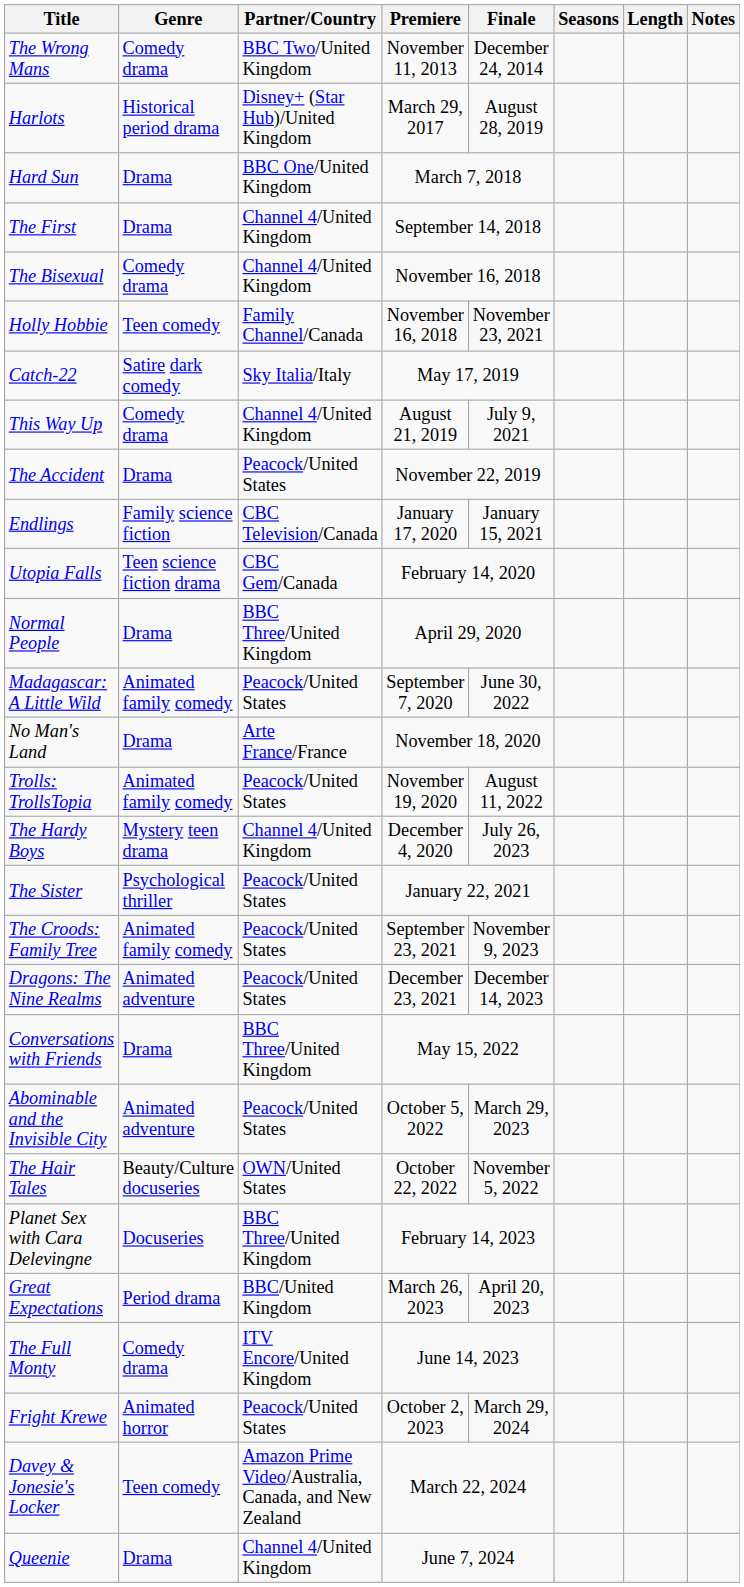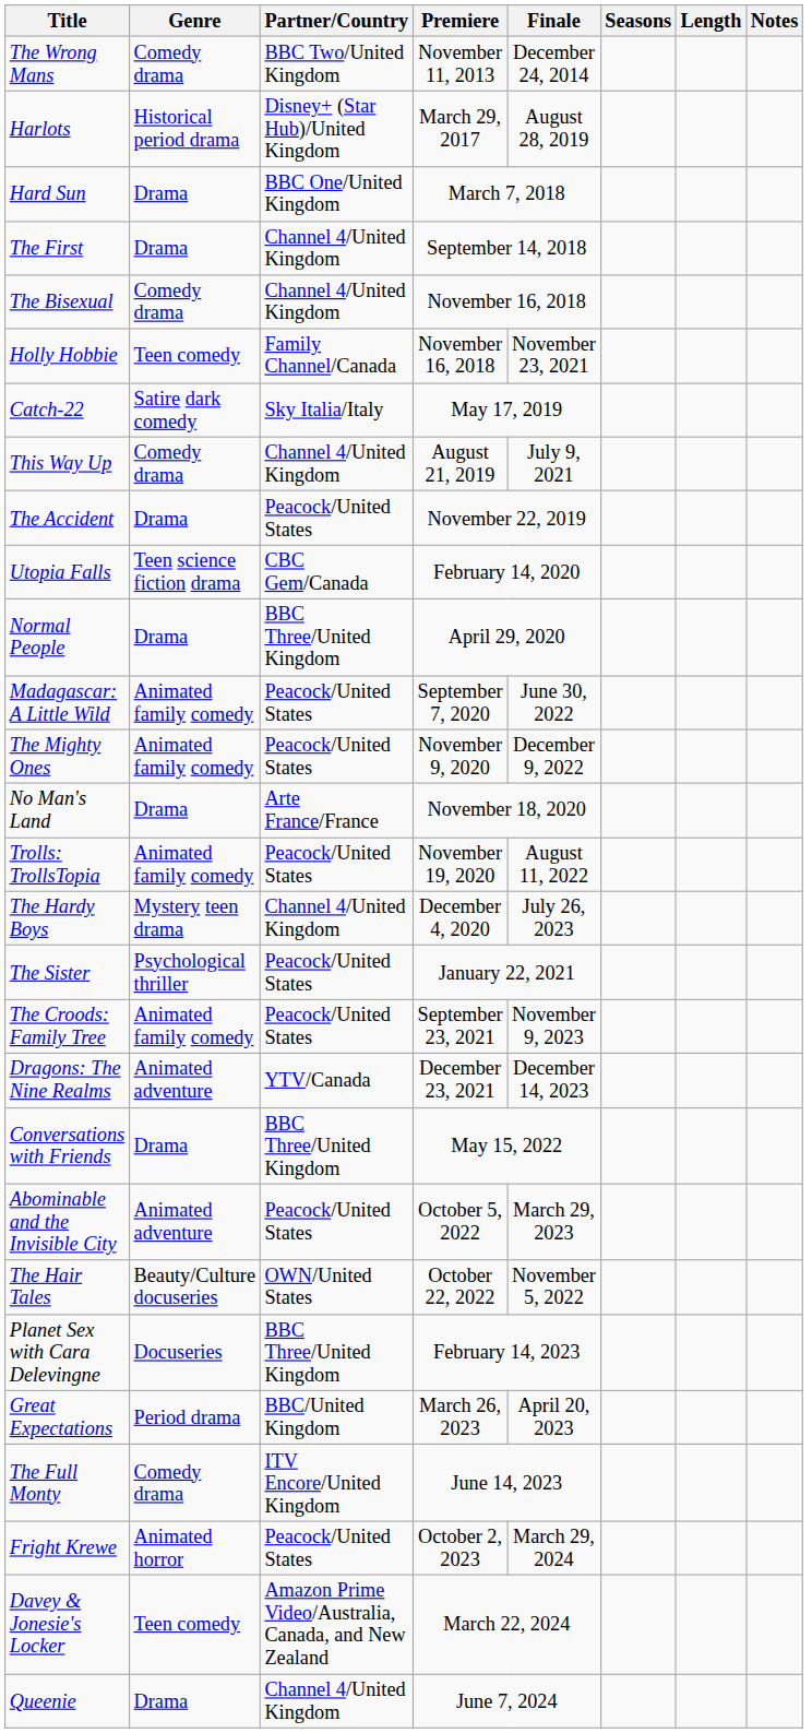 <table class="wikitable sortable" style="width:100%;">
 <tr>
 <th scope="col" style="width:25%;">Title</th>
 <th>Genre</th>
 <th>Partner/Country</th>
 <th>Premiere</th>
 <th>Finale</th>
 <th>Seasons</th>
 <th>Length</th>
 <th>Notes</th>
 </tr>
 <tr>
 <td><em><a href='#'>The Wrong Mans</a></em></td>
 <td><a href='#'>Comedy drama</a></td>
 <td><a href='#'>BBC Two</a>/United Kingdom</td>
 <td style="text-align:center">November 11, 2013</td>
 <td style="text-align:center">December 24, 2014</td>
 <td></td>
 <td></td>
 <td></td>
 </tr>
 <tr>
 <td><em><a href='#'>Harlots</a></em></td>
 <td><a href='#'>Historical period drama</a></td>
 <td><a href='#'>Disney+</a> (<a href='#'>Star Hub</a>)/United Kingdom</td>
 <td style="text-align:center">March 29, 2017</td>
 <td style="text-align:center">August 28, 2019</td>
 <td></td>
 <td></td>
 <td></td>
 </tr>
 <tr>
 <td><em><a href='#'>Hard Sun</a></em></td>
 <td><a href='#'>Drama</a></td>
 <td><a href='#'>BBC One</a>/United Kingdom</td>
 <td colspan="2" style="text-align:center">March 7, 2018</td>
 <td></td>
 <td></td>
 <td></td>
 </tr>
 <tr>
 <td><em><a href='#'>The First</a></em></td>
 <td><a href='#'>Drama</a></td>
 <td><a href='#'>Channel 4</a>/United Kingdom</td>
 <td colspan="2" style="text-align:center">September 14, 2018</td>
 <td></td>
 <td></td>
 <td></td>
 </tr>
 <tr>
 <td><em><a href='#'>The Bisexual</a></em></td>
 <td><a href='#'>Comedy drama</a></td>
 <td><a href='#'>Channel 4</a>/United Kingdom</td>
 <td colspan="2" style="text-align:center">November 16, 2018</td>
 <td></td>
 <td></td>
 <td></td>
 </tr>
 <tr>
 <td><em><a href='#'>Holly Hobbie</a></em></td>
 <td><a href='#'>Teen comedy</a></td>
 <td><a href='#'>Family Channel</a>/Canada</td>
 <td style="text-align:center">November 16, 2018</td>
 <td style="text-align:center">November 23, 2021</td>
 <td></td>
 <td></td>
 <td></td>
 </tr>
 <tr>
 <td><em><a href='#'>Catch-22</a></em></td>
 <td><a href='#'>Satire</a> <a href='#'>dark comedy</a></td>
 <td><a href='#'>Sky Italia</a>/Italy</td>
 <td colspan="2" style="text-align:center">May 17, 2019</td>
 <td></td>
 <td></td>
 <td></td>
 </tr>
 <tr>
 <td><em><a href='#'>This Way Up</a></em></td>
 <td><a href='#'>Comedy drama</a></td>
 <td><a href='#'>Channel 4</a>/United Kingdom</td>
 <td style="text-align:center">August 21, 2019</td>
 <td style="text-align:center">July 9, 2021</td>
 <td></td>
 <td></td>
 <td></td>
 </tr>
 <tr>
 <td><em><a href='#'>The Accident</a></em></td>
 <td><a href='#'>Drama</a></td>
 <td><a href='#'>Peacock</a>/United States</td>
 <td colspan="2" style="text-align:center">November 22, 2019</td>
 <td></td>
 <td></td>
 <td></td>
 </tr>
 <tr>
-<td><em><a href='#'>Endlings</a></em></td>
-<td><a href='#'>Family</a> <a href='#'>science fiction</a></td>
-<td><a href='#'>CBC Television</a>/Canada</td>
-<td style="text-align:center">January 17, 2020</td>
-<td style="text-align:center">January 15, 2021</td>
-<td></td>
-<td></td>
-<td></td>
-</tr>
-<tr>
 <td><em><a href='#'>Utopia Falls</a></em></td>
 <td><a href='#'>Teen</a> <a href='#'>science fiction</a> <a href='#'>drama</a></td>
 <td><a href='#'>CBC Gem</a>/Canada</td>
 <td colspan="2" style="text-align:center">February 14, 2020</td>
 <td></td>
 <td></td>
 <td></td>
 </tr>
 <tr>
 <td><em><a href='#'>Normal People</a></em></td>
 <td><a href='#'>Drama</a></td>
 <td><a href='#'>BBC Three</a>/United Kingdom</td>
 <td colspan="2" style="text-align:center">April 29, 2020</td>
 <td></td>
 <td></td>
 <td></td>
 </tr>
 <tr>
 <td><em><a href='#'>Madagascar: A Little Wild</a></em></td>
 <td><a href='#'>Animated</a> <a href='#'>family</a> <a href='#'>comedy</a></td>
 <td><a href='#'>Peacock</a>/United States</td>
 <td style="text-align:center">September 7, 2020</td>
 <td style="text-align:center">June 30, 2022</td>
+<td></td>
+<td></td>
+<td></td>
+</tr>
+<tr>
+<td><em><a href='#'>The Mighty Ones</a></em></td>
+<td><a href='#'>Animated</a> <a href='#'>family</a> <a href='#'>comedy</a></td>
+<td><a href='#'>Peacock</a>/United States</td>
+<td style="text-align:center">November 9, 2020</td>
+<td style="text-align:center">December 9, 2022</td>
 <td></td>
 <td></td>
 <td></td>
 </tr>
 <tr>
 <td><em>No Man's Land</em></td>
 <td><a href='#'>Drama</a></td>
 <td><a href='#'>Arte France</a>/France</td>
 <td colspan="2" style="text-align:center">November 18, 2020</td>
 <td></td>
 <td></td>
 <td></td>
 </tr>
 <tr>
 <td><em><a href='#'>Trolls: TrollsTopia</a></em></td>
 <td><a href='#'>Animated</a> <a href='#'>family</a> <a href='#'>comedy</a></td>
 <td><a href='#'>Peacock</a>/United States</td>
 <td style="text-align:center">November 19, 2020</td>
 <td style="text-align:center">August 11, 2022</td>
 <td></td>
 <td></td>
 <td></td>
 </tr>
 <tr>
 <td><em><a href='#'>The Hardy Boys</a></em></td>
 <td><a href='#'>Mystery</a> <a href='#'>teen drama</a></td>
 <td><a href='#'>Channel 4</a>/United Kingdom</td>
 <td style="text-align:center">December 4, 2020</td>
 <td style="text-align:center">July 26, 2023</td>
 <td></td>
 <td></td>
 <td></td>
 </tr>
 <tr>
 <td><em><a href='#'>The Sister</a></em></td>
 <td><a href='#'>Psychological thriller</a></td>
 <td><a href='#'>Peacock</a>/United States</td>
 <td colspan="2" style="text-align:center">January 22, 2021</td>
 <td></td>
 <td></td>
 <td></td>
 </tr>
 <tr>
 <td><em><a href='#'>The Croods: Family Tree</a></em></td>
 <td><a href='#'>Animated</a> <a href='#'>family</a> <a href='#'>comedy</a></td>
 <td><a href='#'>Peacock</a>/United States</td>
 <td style="text-align:center">September 23, 2021</td>
 <td style="text-align:center">November 9, 2023</td>
 <td></td>
 <td></td>
 <td></td>
 </tr>
 <tr>
 <td><em><a href='#'>Dragons: The Nine Realms</a></em></td>
 <td><a href='#'>Animated</a> <a href='#'>adventure</a></td>
-<td><a href='#'>Peacock</a>/United States</td>
+<td><a href='#'>YTV</a>/Canada</td>
 <td style="text-align:center">December 23, 2021</td>
 <td style="text-align:center">December 14, 2023</td>
 <td></td>
 <td></td>
 <td></td>
 </tr>
 <tr>
 <td><em><a href='#'>Conversations with Friends</a></em></td>
 <td><a href='#'>Drama</a></td>
 <td><a href='#'>BBC Three</a>/United Kingdom</td>
 <td colspan="2" style="text-align:center">May 15, 2022</td>
 <td></td>
 <td></td>
 <td></td>
 </tr>
 <tr>
 <td><em><a href='#'>Abominable and the Invisible City</a></em></td>
 <td><a href='#'>Animated</a> <a href='#'>adventure</a></td>
 <td><a href='#'>Peacock</a>/United States</td>
 <td style="text-align:center">October 5, 2022</td>
 <td style="text-align:center">March 29, 2023</td>
 <td></td>
 <td></td>
 <td></td>
 </tr>
 <tr>
 <td><em><a href='#'>The Hair Tales</a></em></td>
 <td>Beauty/Culture <a href='#'>docuseries</a></td>
 <td><a href='#'>OWN</a>/United States</td>
 <td style="text-align:center">October 22, 2022</td>
 <td style="text-align:center">November 5, 2022</td>
 <td></td>
 <td></td>
 <td></td>
 </tr>
 <tr>
 <td><em>Planet Sex with Cara Delevingne</em></td>
 <td><a href='#'>Docuseries</a></td>
 <td><a href='#'>BBC Three</a>/United Kingdom</td>
 <td colspan="2" style="text-align:center">February 14, 2023</td>
 <td></td>
 <td></td>
 <td></td>
 </tr>
 <tr>
 <td><em><a href='#'>Great Expectations</a></em></td>
 <td><a href='#'>Period drama</a></td>
 <td><a href='#'>BBC</a>/United Kingdom</td>
 <td style="text-align:center">March 26, 2023</td>
 <td style="text-align:center">April 20, 2023</td>
 <td></td>
 <td></td>
 <td></td>
 </tr>
 <tr>
 <td><em><a href='#'>The Full Monty</a></em></td>
 <td><a href='#'>Comedy drama</a></td>
 <td><a href='#'>ITV Encore</a>/United Kingdom</td>
 <td colspan="2" style="text-align:center">June 14, 2023</td>
 <td></td>
 <td></td>
 <td></td>
 </tr>
 <tr>
 <td><em><a href='#'>Fright Krewe</a></em></td>
 <td><a href='#'>Animated</a> <a href='#'>horror</a></td>
 <td><a href='#'>Peacock</a>/United States</td>
 <td style="text-align:center">October 2, 2023</td>
 <td style="text-align:center">March 29, 2024</td>
 <td></td>
 <td></td>
 <td></td>
 </tr>
 <tr>
 <td><em><a href='#'>Davey & Jonesie's Locker</a></em></td>
 <td><a href='#'>Teen comedy</a></td>
 <td><a href='#'>Amazon Prime Video</a>/Australia, Canada, and New Zealand</td>
 <td colspan="2" style="text-align:center">March 22, 2024</td>
 <td></td>
 <td></td>
 <td></td>
 </tr>
 <tr>
 <td><em><a href='#'>Queenie</a></em></td>
 <td><a href='#'>Drama</a></td>
 <td><a href='#'>Channel 4</a>/United Kingdom</td>
 <td colspan="2" style="text-align:center">June 7, 2024</td>
 <td></td>
 <td></td>
 <td></td>
 </tr>
 </table>
